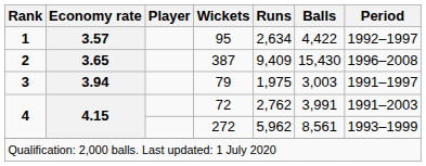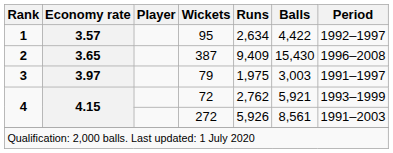 <table class="wikitable plainrowheaders sortable">
 <tr>
 <th scope=col>Rank</th>
 <th scope=col>Economy rate</th>
 <th scope=col>Player</th>
 <th scope=col>Wickets</th>
 <th scope=col>Runs</th>
 <th scope=col>Balls</th>
 <th scope=col>Period</th>
 </tr>
 <tr>
 <td align=center><strong>1</strong></td>
 <th scope=row style=text-align:center;>3.57</th>
 <td></td>
 <td align=center>95</td>
 <td align=center>2,634</td>
 <td align=center>4,422</td>
 <td>1992–1997</td>
 </tr>
 <tr>
 <td align=center><strong>2</strong></td>
 <th scope=row style=text-align:center;>3.65</th>
 <td></td>
 <td align=center>387</td>
 <td align=center>9,409</td>
 <td align=center>15,430</td>
 <td>1996–2008</td>
 </tr>
 <tr>
 <td align=center><strong>3</strong></td>
-<th scope=row style=text-align:center;>3.94</th>
+<th scope=row style=text-align:center;>3.97</th>
 <td></td>
 <td align=center>79</td>
 <td align=center>1,975</td>
 <td align=center>3,003</td>
 <td>1991–1997</td>
 </tr>
 <tr>
 <td align=center rowspan=2><strong>4</strong></td>
 <th scope=row style=text-align:center; rowspan=2>4.15</th>
 <td></td>
 <td align=center>72</td>
 <td align=center>2,762</td>
-<td align=center>3,991</td>
-<td>1991–2003</td>
+<td align=center>5,921</td>
+<td>1993–1999</td>
 </tr>
 <tr>
 <td></td>
 <td align=center>272</td>
-<td align=center>5,962</td>
+<td align=center>5,926</td>
 <td align=center>8,561</td>
-<td>1993–1999</td>
+<td>1991–2003</td>
 </tr>
 <tr>
 </tr>
 <tr class=sortbottom>
 <td colspan=7><small>Qualification: 2,000 balls. Last updated: 1 July 2020</small></td>
 </tr>
 </table>
